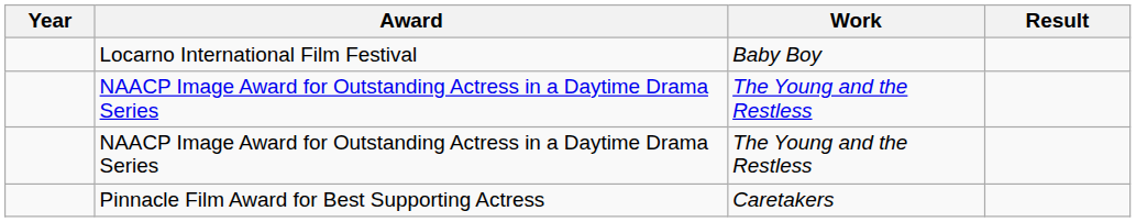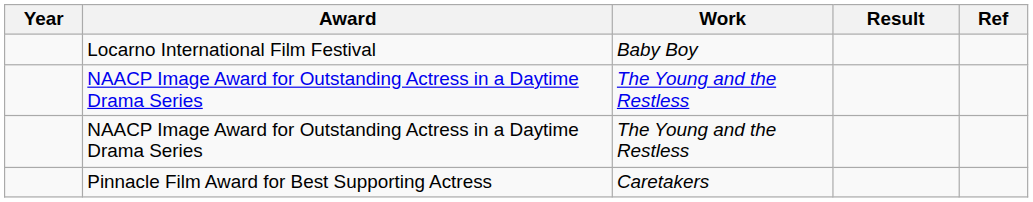 <table class="wikitable sortable plainrowheaders">
 <tr>
 <th scope="col" style="width:0.5%;">Year</th>
 <th scope="col" style="width:7%;">Award</th>
 <th scope="col" style="width:2%;">Work</th>
 <th scope="col" style="width:1%;">Result</th>
+<th scope="col" style="width:0.5%;">Ref</th>
 </tr>
 <tr>
 <td></td>
 <td>Locarno International Film Festival</td>
 <td><em>Baby Boy</em></td>
+<td></td>
 <td></td>
 </tr>
 <tr>
 <td></td>
 <td><a href='#'>NAACP Image Award for Outstanding Actress in a Daytime Drama Series</a></td>
 <td><em><a href='#'>The Young and the Restless</a></em></td>
 <td></td>
+<td></td>
 </tr>
 <tr>
 <td></td>
 <td>NAACP Image Award for Outstanding Actress in a Daytime Drama Series</td>
 <td><em>The Young and the Restless</em></td>
+<td></td>
 <td></td>
 </tr>
 <tr>
 <td></td>
 <td>Pinnacle Film Award for Best Supporting Actress</td>
 <td><em>Caretakers</em></td>
 <td></td>
+<td></td>
 </tr>
 </table>
